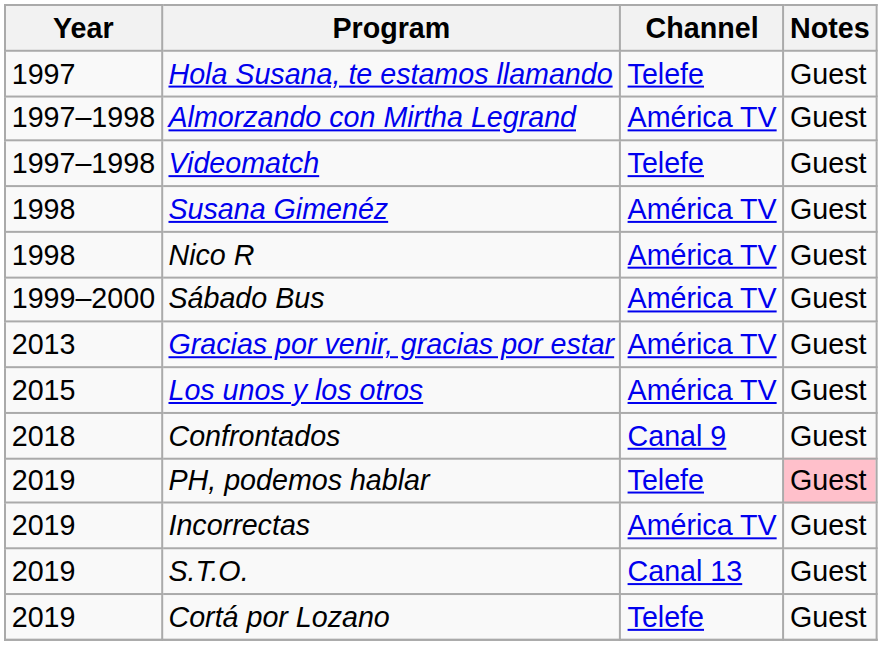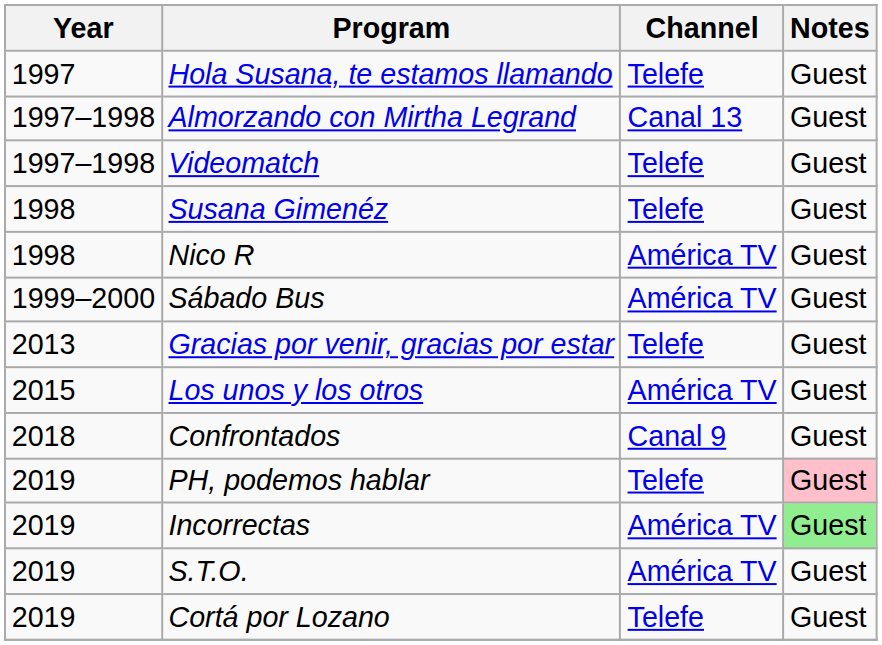 <table class="wikitable" style="font-size: 90%;">
 <tr>
 <th>Year</th>
 <th>Program</th>
 <th>Channel</th>
 <th>Notes</th>
 </tr>
 <tr>
 <td>1997</td>
 <td><em><a href='#'>Hola Susana, te estamos llamando</a></em></td>
 <td><a href='#'>Telefe</a></td>
 <td>Guest</td>
 </tr>
 <tr>
 <td>1997–1998</td>
 <td><em><a href='#'>Almorzando con Mirtha Legrand</a></em></td>
-<td><a href='#'>América TV</a></td>
+<td><a href='#'>Canal 13</a></td>
 <td>Guest</td>
 </tr>
 <tr>
 <td>1997–1998</td>
 <td><em><a href='#'>Videomatch</a></em></td>
 <td><a href='#'>Telefe</a></td>
 <td>Guest</td>
 </tr>
 <tr>
 <td>1998</td>
 <td><em><a href='#'>Susana Gimenéz</a></em></td>
-<td><a href='#'>América TV</a></td>
+<td><a href='#'>Telefe</a></td>
 <td>Guest</td>
 </tr>
 <tr>
 <td>1998</td>
 <td><em>Nico R</em></td>
 <td><a href='#'>América TV</a></td>
 <td>Guest</td>
 </tr>
 <tr>
 <td>1999–2000</td>
 <td><em>Sábado Bus</em></td>
 <td><a href='#'>América TV</a></td>
 <td>Guest</td>
 </tr>
 <tr>
 <td>2013</td>
 <td><em><a href='#'>Gracias por venir, gracias por estar</a></em></td>
-<td><a href='#'>América TV</a></td>
+<td><a href='#'>Telefe</a></td>
 <td>Guest</td>
 </tr>
 <tr>
 <td>2015</td>
 <td><em><a href='#'>Los unos y los otros</a></em></td>
 <td><a href='#'>América TV</a></td>
 <td>Guest</td>
 </tr>
 <tr>
 <td>2018</td>
 <td><em>Confrontados</em></td>
 <td><a href='#'>Canal 9</a></td>
 <td>Guest</td>
 </tr>
 <tr>
 <td>2019</td>
 <td><em>PH, podemos hablar</em></td>
 <td><a href='#'>Telefe</a></td>
 <td style="background: pink;">Guest</td>
 </tr>
 <tr>
 <td>2019</td>
 <td><em>Incorrectas</em></td>
 <td><a href='#'>América TV</a></td>
-<td>Guest</td>
+<td style="background: lightgreen;">Guest</td>
 </tr>
 <tr>
 <td>2019</td>
 <td><em>S.T.O.</em></td>
-<td><a href='#'>Canal 13</a></td>
+<td><a href='#'>América TV</a></td>
 <td>Guest</td>
 </tr>
 <tr>
 <td>2019</td>
 <td><em>Cortá por Lozano</em></td>
 <td><a href='#'>Telefe</a></td>
 <td>Guest</td>
 </tr>
 <tr>
 </tr>
 </table>
